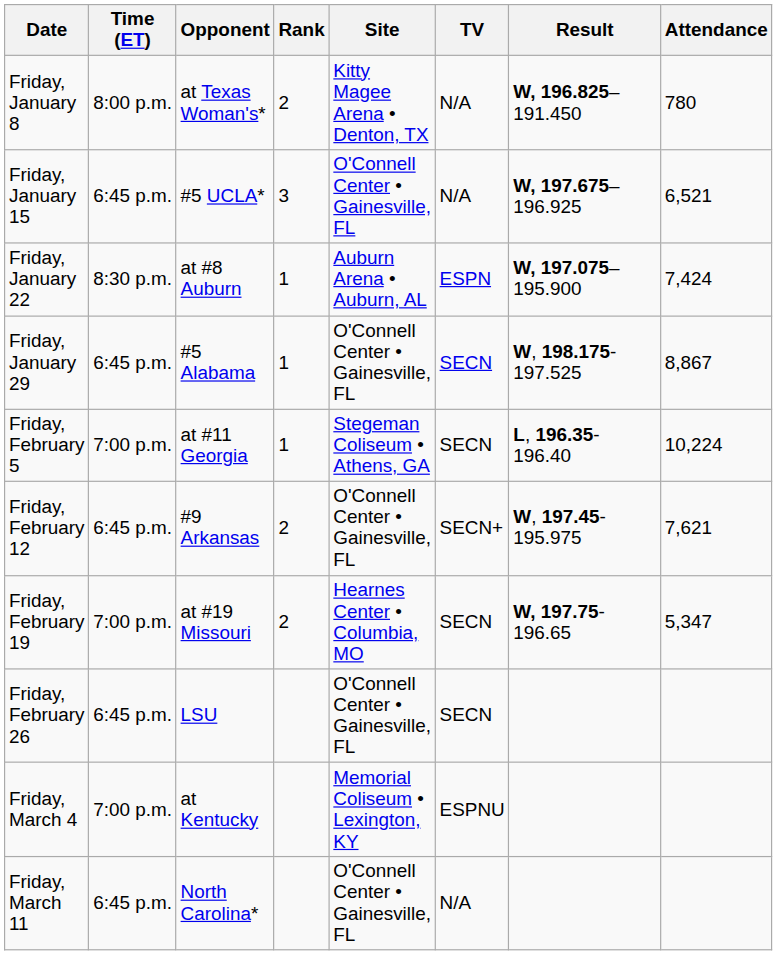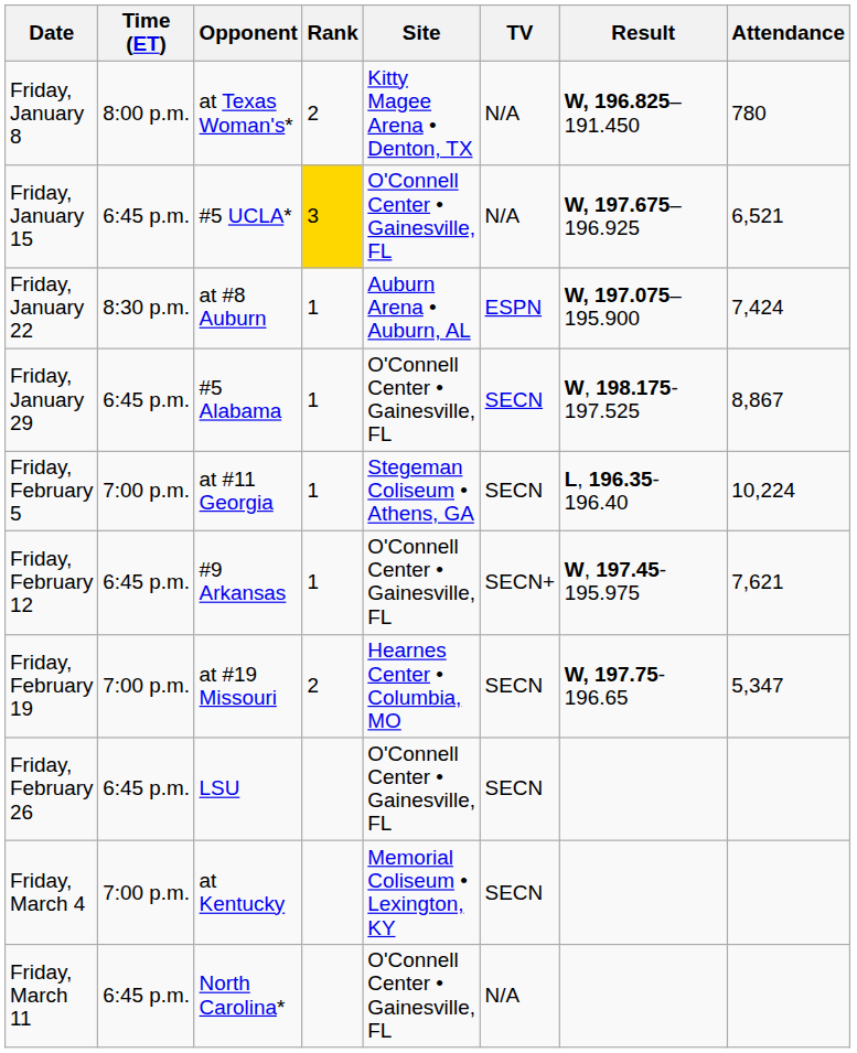 <table class="wikitable">
 <tr>
 <th>Date</th>
 <th>Time (<a href='#'>ET</a>)</th>
 <th>Opponent</th>
 <th>Rank</th>
 <th>Site</th>
 <th>TV</th>
 <th>Result</th>
 <th>Attendance</th>
 </tr>
 <tr>
 <td>Friday, January 8</td>
 <td>8:00 p.m.</td>
 <td>at <a href='#'>Texas Woman's</a>*</td>
 <td>2</td>
 <td><a href='#'>Kitty Magee Arena</a> • <a href='#'>Denton, TX</a></td>
 <td>N/A</td>
 <td><strong>W, 196.825</strong>–191.450</td>
 <td>780 </td>
 </tr>
 <tr>
 <td>Friday, January 15</td>
 <td>6:45 p.m.</td>
 <td>#5 <a href='#'>UCLA</a>*</td>
-<td>3</td>
+<td style="background: gold;">3</td>
 <td><a href='#'>O'Connell Center</a> • <a href='#'>Gainesville, FL</a></td>
 <td>N/A</td>
 <td><strong>W, 197.675</strong>–196.925</td>
 <td>6,521</td>
 </tr>
 <tr>
 <td>Friday, January 22</td>
 <td>8:30 p.m.</td>
 <td>at #8 <a href='#'>Auburn</a></td>
 <td>1</td>
 <td><a href='#'>Auburn Arena</a> • <a href='#'>Auburn, AL</a></td>
 <td><a href='#'>ESPN</a></td>
 <td><strong>W, 197.075</strong>–195.900</td>
 <td>7,424</td>
 </tr>
 <tr>
 <td>Friday, January 29</td>
 <td>6:45 p.m.</td>
 <td>#5 <a href='#'>Alabama</a></td>
 <td>1</td>
 <td>O'Connell Center • Gainesville, FL</td>
 <td><a href='#'>SECN</a></td>
 <td><strong>W</strong>, <strong>198.175</strong>-197.525</td>
 <td>8,867 </td>
 </tr>
 <tr>
 <td>Friday, February 5</td>
 <td>7:00 p.m.</td>
 <td>at #11 <a href='#'>Georgia</a></td>
 <td>1</td>
 <td><a href='#'>Stegeman Coliseum</a> • <a href='#'>Athens, GA</a></td>
 <td>SECN</td>
 <td><strong>L</strong>, <strong>196.35</strong>-196.40</td>
 <td>10,224</td>
 </tr>
 <tr>
 <td>Friday, February 12</td>
 <td>6:45 p.m.</td>
 <td>#9 <a href='#'>Arkansas</a></td>
-<td>2</td>
+<td>1</td>
 <td>O'Connell Center • Gainesville, FL</td>
 <td>SECN+</td>
 <td><strong>W</strong>, <strong>197.45</strong>-195.975</td>
 <td>7,621</td>
 </tr>
 <tr>
 <td>Friday, February 19</td>
 <td>7:00 p.m.</td>
 <td>at #19 <a href='#'>Missouri</a></td>
 <td>2</td>
 <td><a href='#'>Hearnes Center</a> • <a href='#'>Columbia, MO</a></td>
 <td>SECN</td>
 <td><strong>W,</strong> <strong>197.75</strong>-196.65</td>
 <td>5,347</td>
 </tr>
 <tr>
 <td>Friday, February 26</td>
 <td>6:45 p.m.</td>
 <td><a href='#'>LSU</a></td>
 <td></td>
 <td>O'Connell Center • Gainesville, FL</td>
 <td>SECN</td>
 <td></td>
 <td></td>
 </tr>
 <tr>
 <td>Friday, March 4</td>
 <td>7:00 p.m.</td>
 <td>at <a href='#'>Kentucky</a></td>
 <td></td>
 <td><a href='#'>Memorial Coliseum</a> • <a href='#'>Lexington, KY</a></td>
-<td>ESPNU</td>
+<td>SECN</td>
 <td></td>
 <td></td>
 </tr>
 <tr>
 <td>Friday, March 11</td>
 <td>6:45 p.m.</td>
 <td><a href='#'>North Carolina</a>*</td>
 <td></td>
 <td>O'Connell Center • Gainesville, FL</td>
 <td>N/A</td>
 <td></td>
 <td></td>
 </tr>
 </table>
